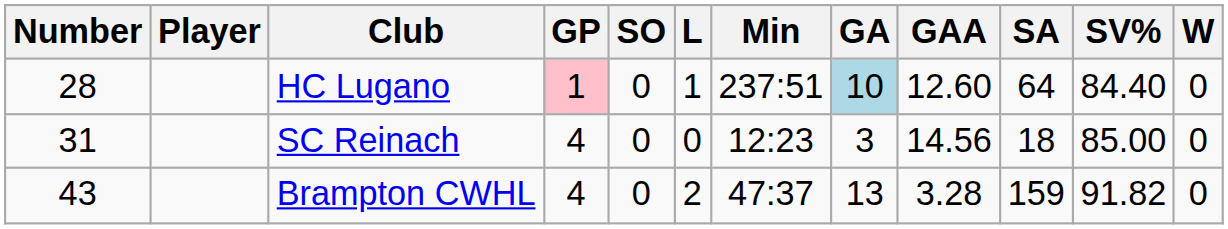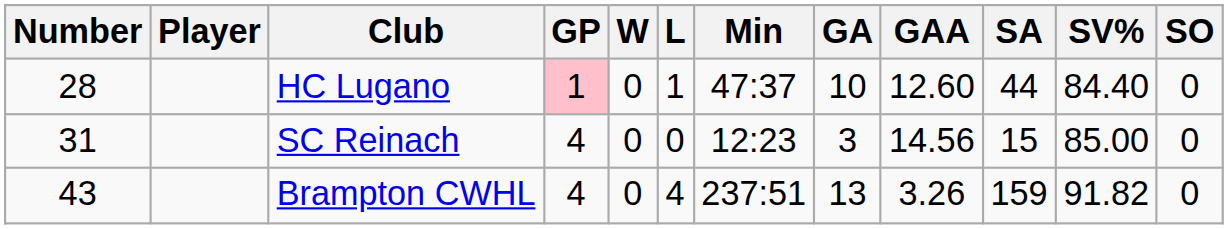 <table class="wikitable sortable" style="text-align: center;">
 <tr>
 <th>Number</th>
 <th>Player</th>
 <th>Club</th>
 <th>GP</th>
-<th>SO</th>
+<th>W</th>
 <th>L</th>
 <th>Min</th>
 <th>GA</th>
 <th>GAA</th>
 <th>SA</th>
 <th>SV%</th>
-<th>W</th>
+<th>SO</th>
 </tr>
 <tr>
 <td>28</td>
 <td align=left></td>
 <td align=left> <a href='#'>HC Lugano</a></td>
 <td style="background: pink;">1</td>
 <td>0</td>
 <td>1</td>
-<td>237:51</td>
-<td style="background: lightblue;">10</td>
+<td>47:37</td>
+<td>10</td>
 <td>12.60</td>
-<td>64</td>
+<td>44</td>
 <td>84.40</td>
 <td>0</td>
 </tr>
 <tr>
 <td>31</td>
 <td align=left></td>
 <td align=left> <a href='#'>SC Reinach</a></td>
 <td>4</td>
 <td>0</td>
 <td>0</td>
 <td>12:23</td>
 <td>3</td>
 <td>14.56</td>
-<td>18</td>
+<td>15</td>
 <td>85.00</td>
 <td>0</td>
 </tr>
 <tr>
 <td>43</td>
 <td align=left></td>
 <td align=left> <a href='#'>Brampton CWHL</a></td>
 <td>4</td>
 <td>0</td>
-<td>2</td>
-<td>47:37</td>
+<td>4</td>
+<td>237:51</td>
 <td>13</td>
-<td>3.28</td>
+<td>3.26</td>
 <td>159</td>
 <td>91.82</td>
 <td>0</td>
 </tr>
 </table>
